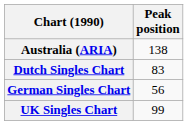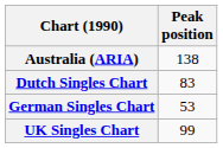 <table class="wikitable sortable plainrowheaders">
 <tr>
 <th>Chart (1990)</th>
 <th>Peak<br>position</th>
 </tr>
 <tr>
 <th scope="row">Australia (<a href='#'>ARIA</a>)</th>
 <td style="text-align:center;">138</td>
 </tr>
 <tr>
 <th scope="row"><a href='#'>Dutch Singles Chart</a></th>
 <td style="text-align:center;">83</td>
 </tr>
 <tr>
 <th scope="row"><a href='#'>German Singles Chart</a></th>
-<td style="text-align:center;">56</td>
+<td style="text-align:center;">53</td>
 </tr>
 <tr>
 <th scope="row"><a href='#'>UK Singles Chart</a></th>
 <td style="text-align:center;">99</td>
 </tr>
 </table>
